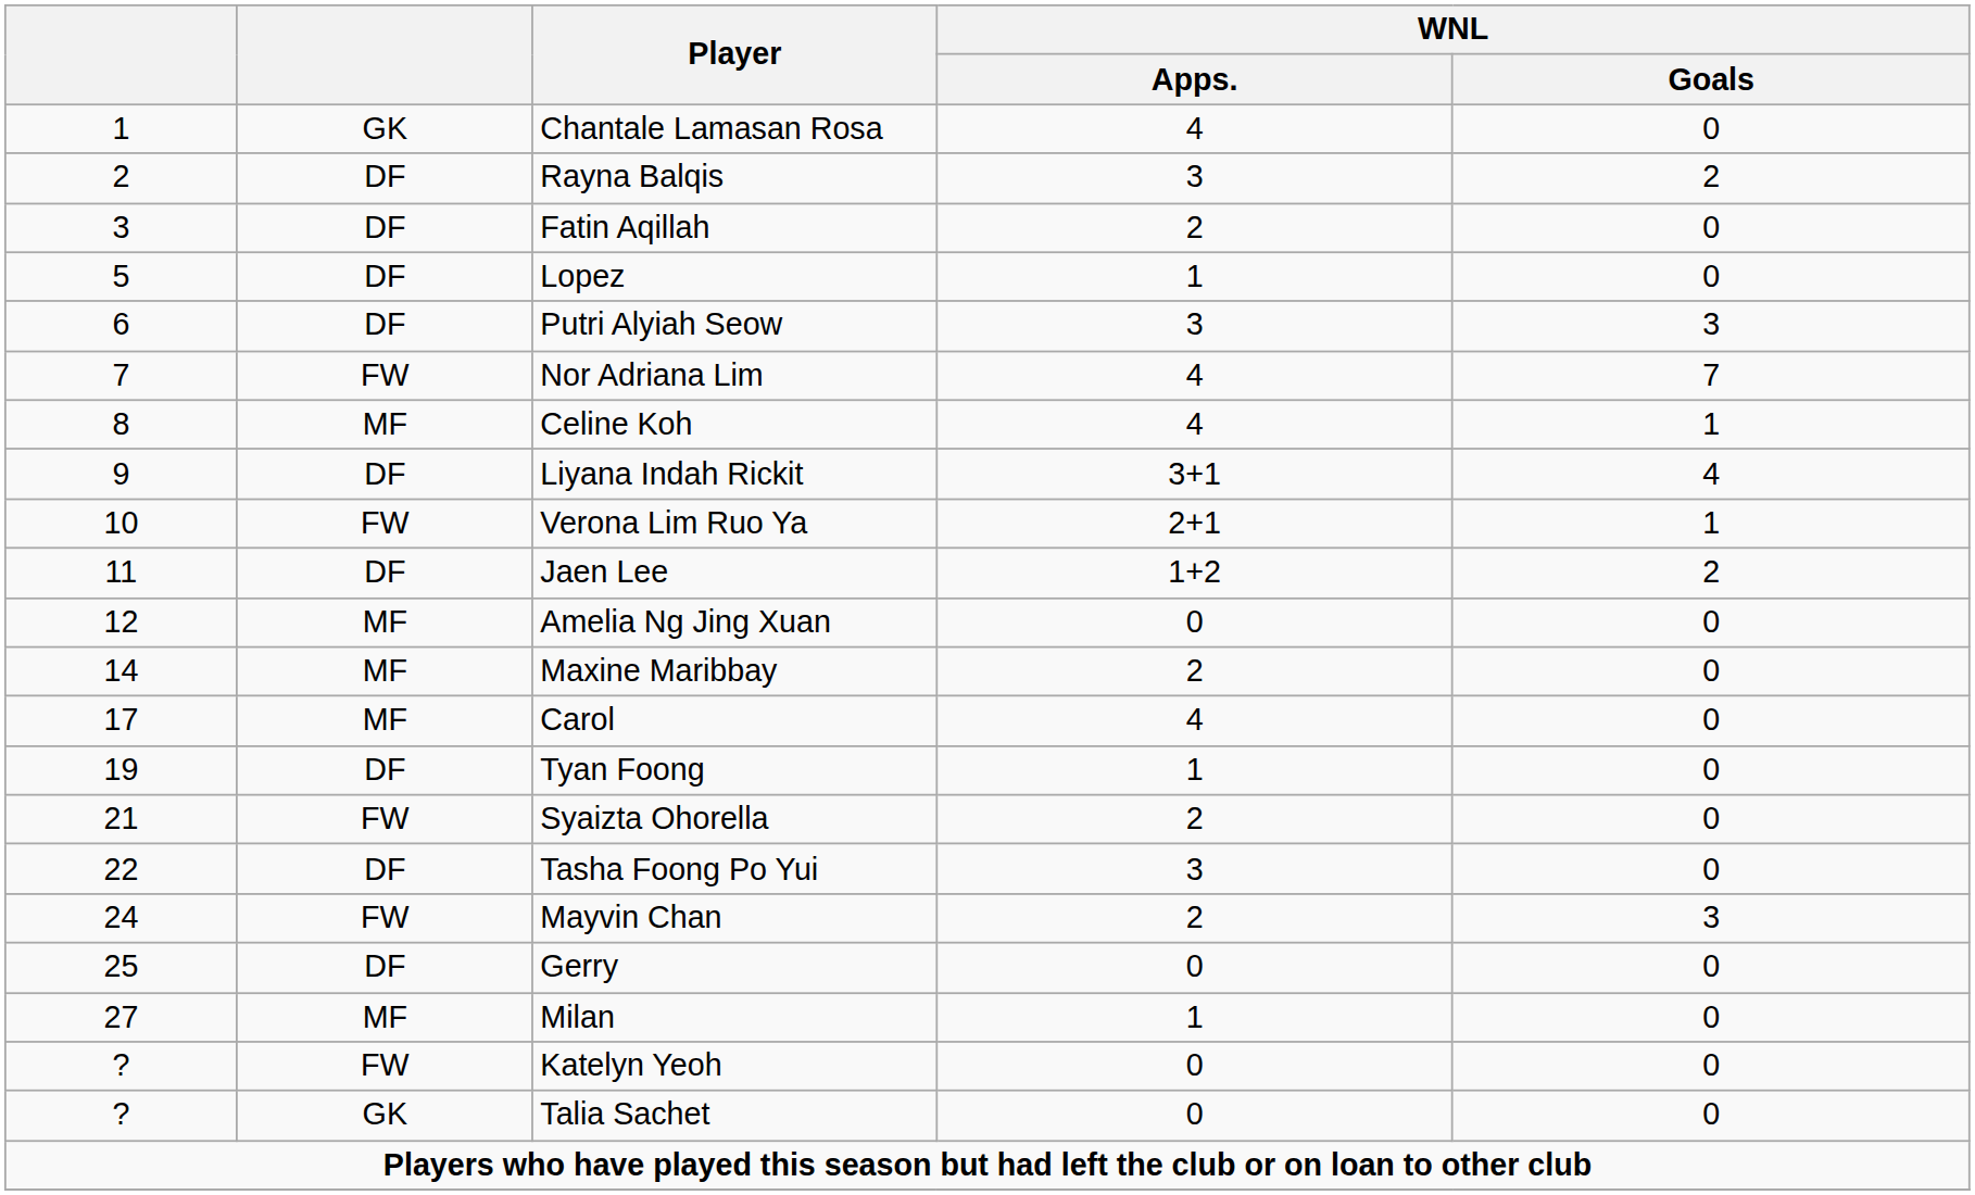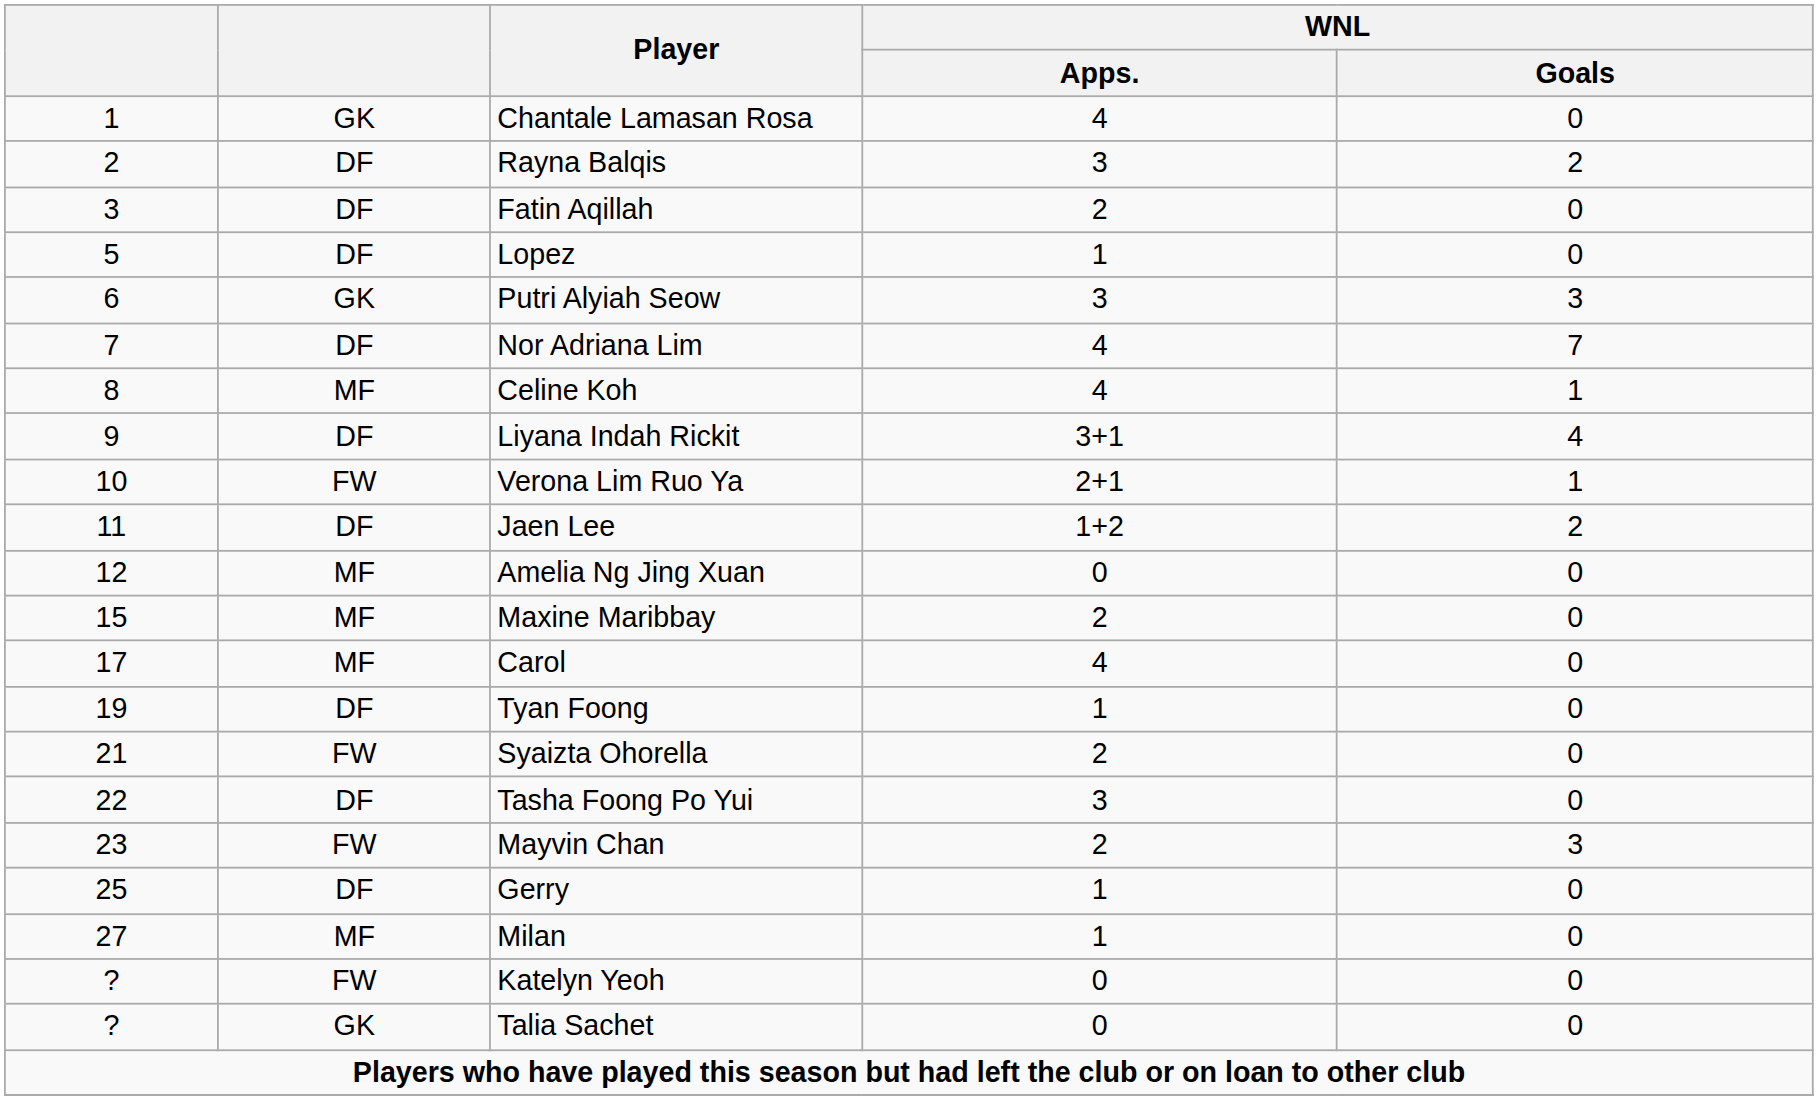 <table class="wikitable" style="text-align:center; font-size:100%; width:80%;">
 <tr>
 <th rowspan=2></th>
 <th rowspan=2></th>
 <th rowspan=2 width="200">Player</th>
 <th colspan=2 width="105">WNL</th>
 </tr>
 <tr>
 <th>Apps.</th>
 <th> Goals</th>
 </tr>
 <tr>
 <td>1</td>
 <td>GK</td>
 <td align="left"> Chantale Lamasan Rosa</td>
 <td>4</td>
 <td>0</td>
 </tr>
 <tr>
 <td>2</td>
 <td>DF</td>
 <td align="left"> Rayna Balqis</td>
 <td>3</td>
 <td>2</td>
 </tr>
 <tr>
 <td>3</td>
 <td>DF</td>
 <td align="left"> Fatin Aqillah</td>
 <td>2</td>
 <td>0</td>
 </tr>
 <tr>
 <td>5</td>
 <td>DF</td>
 <td align="left"> Lopez</td>
 <td>1</td>
 <td>0</td>
 </tr>
 <tr>
 <td>6</td>
-<td>DF</td>
+<td>GK</td>
 <td align="left"> Putri Alyiah Seow</td>
 <td>3</td>
 <td>3</td>
 </tr>
 <tr>
 <td>7</td>
-<td>FW</td>
+<td>DF</td>
 <td align="left"> Nor Adriana Lim</td>
 <td>4</td>
 <td>7</td>
 </tr>
 <tr>
 <td>8</td>
 <td>MF</td>
 <td align="left"> Celine Koh</td>
 <td>4</td>
 <td>1</td>
 </tr>
 <tr>
 <td>9</td>
 <td>DF</td>
 <td align="left"> Liyana Indah Rickit</td>
 <td>3+1</td>
 <td>4</td>
 </tr>
 <tr>
 <td>10</td>
 <td>FW</td>
 <td align="left"> Verona Lim Ruo Ya</td>
 <td>2+1</td>
 <td>1</td>
 </tr>
 <tr>
 <td>11</td>
 <td>DF</td>
 <td align="left"> Jaen Lee</td>
 <td>1+2</td>
 <td>2</td>
 </tr>
 <tr>
 <td>12</td>
 <td>MF</td>
 <td align="left"> Amelia Ng Jing Xuan</td>
 <td>0</td>
 <td>0</td>
 </tr>
 <tr>
-<td>14</td>
+<td>15</td>
 <td>MF</td>
 <td align="left"> Maxine Maribbay</td>
 <td>2</td>
 <td>0</td>
 </tr>
 <tr>
 <td>17</td>
 <td>MF</td>
 <td align="left"> Carol</td>
 <td>4</td>
 <td>0</td>
 </tr>
 <tr>
 <td>19</td>
 <td>DF</td>
 <td align="left"> Tyan Foong</td>
 <td>1</td>
 <td>0</td>
 </tr>
 <tr>
 <td>21</td>
 <td>FW</td>
 <td align="left"> Syaizta Ohorella</td>
 <td>2</td>
 <td>0</td>
 </tr>
 <tr>
 <td>22</td>
 <td>DF</td>
 <td align="left"> Tasha Foong Po Yui</td>
 <td>3</td>
 <td>0</td>
 </tr>
 <tr>
-<td>24</td>
+<td>23</td>
 <td>FW</td>
 <td align="left"> Mayvin Chan</td>
 <td>2</td>
 <td>3</td>
 </tr>
 <tr>
 <td>25</td>
 <td>DF</td>
 <td align="left"> Gerry</td>
-<td>0</td>
+<td>1</td>
 <td>0</td>
 </tr>
 <tr>
 <td>27</td>
 <td>MF</td>
 <td align="left"> Milan</td>
 <td>1</td>
 <td>0</td>
 </tr>
 <tr>
 <td>?</td>
 <td>FW</td>
 <td align="left"> Katelyn Yeoh</td>
 <td>0</td>
 <td>0</td>
 </tr>
 <tr>
 <td>?</td>
 <td>GK</td>
 <td align="left"> Talia Sachet</td>
 <td>0</td>
 <td>0</td>
 </tr>
 <tr>
 <td colspan="15"><strong>Players who have played this season but had left the club or on loan to other club</strong></td>
 </tr>
 <tr>
 </tr>
 </table>
